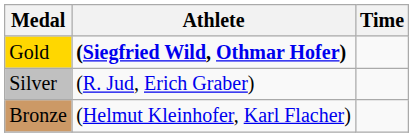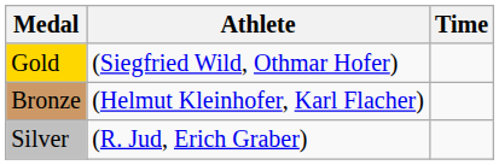 <table class="wikitable">
 <tr>
 <th>Medal</th>
 <th>Athlete</th>
 <th>Time</th>
 </tr>
 <tr>
 <td bgcolor="gold">Gold</td>
-<td><strong> (<a href='#'>Siegfried Wild</a>, <a href='#'>Othmar Hofer</a>)</strong></td>
+<td> (<a href='#'>Siegfried Wild</a>, <a href='#'>Othmar Hofer</a>)</td>
+<td></td>
+</tr>
+<tr>
+<td bgcolor="CC9966">Bronze</td>
+<td> (<a href='#'>Helmut Kleinhofer</a>, <a href='#'>Karl Flacher</a>)</td>
 <td></td>
 </tr>
 <tr>
 <td bgcolor="silver">Silver</td>
 <td> (<a href='#'>R. Jud</a>, <a href='#'>Erich Graber</a>)</td>
 <td></td>
 </tr>
-<tr>
-<td bgcolor="CC9966">Bronze</td>
-<td> (<a href='#'>Helmut Kleinhofer</a>, <a href='#'>Karl Flacher</a>)</td>
-<td></td>
-</tr>
 </table>
